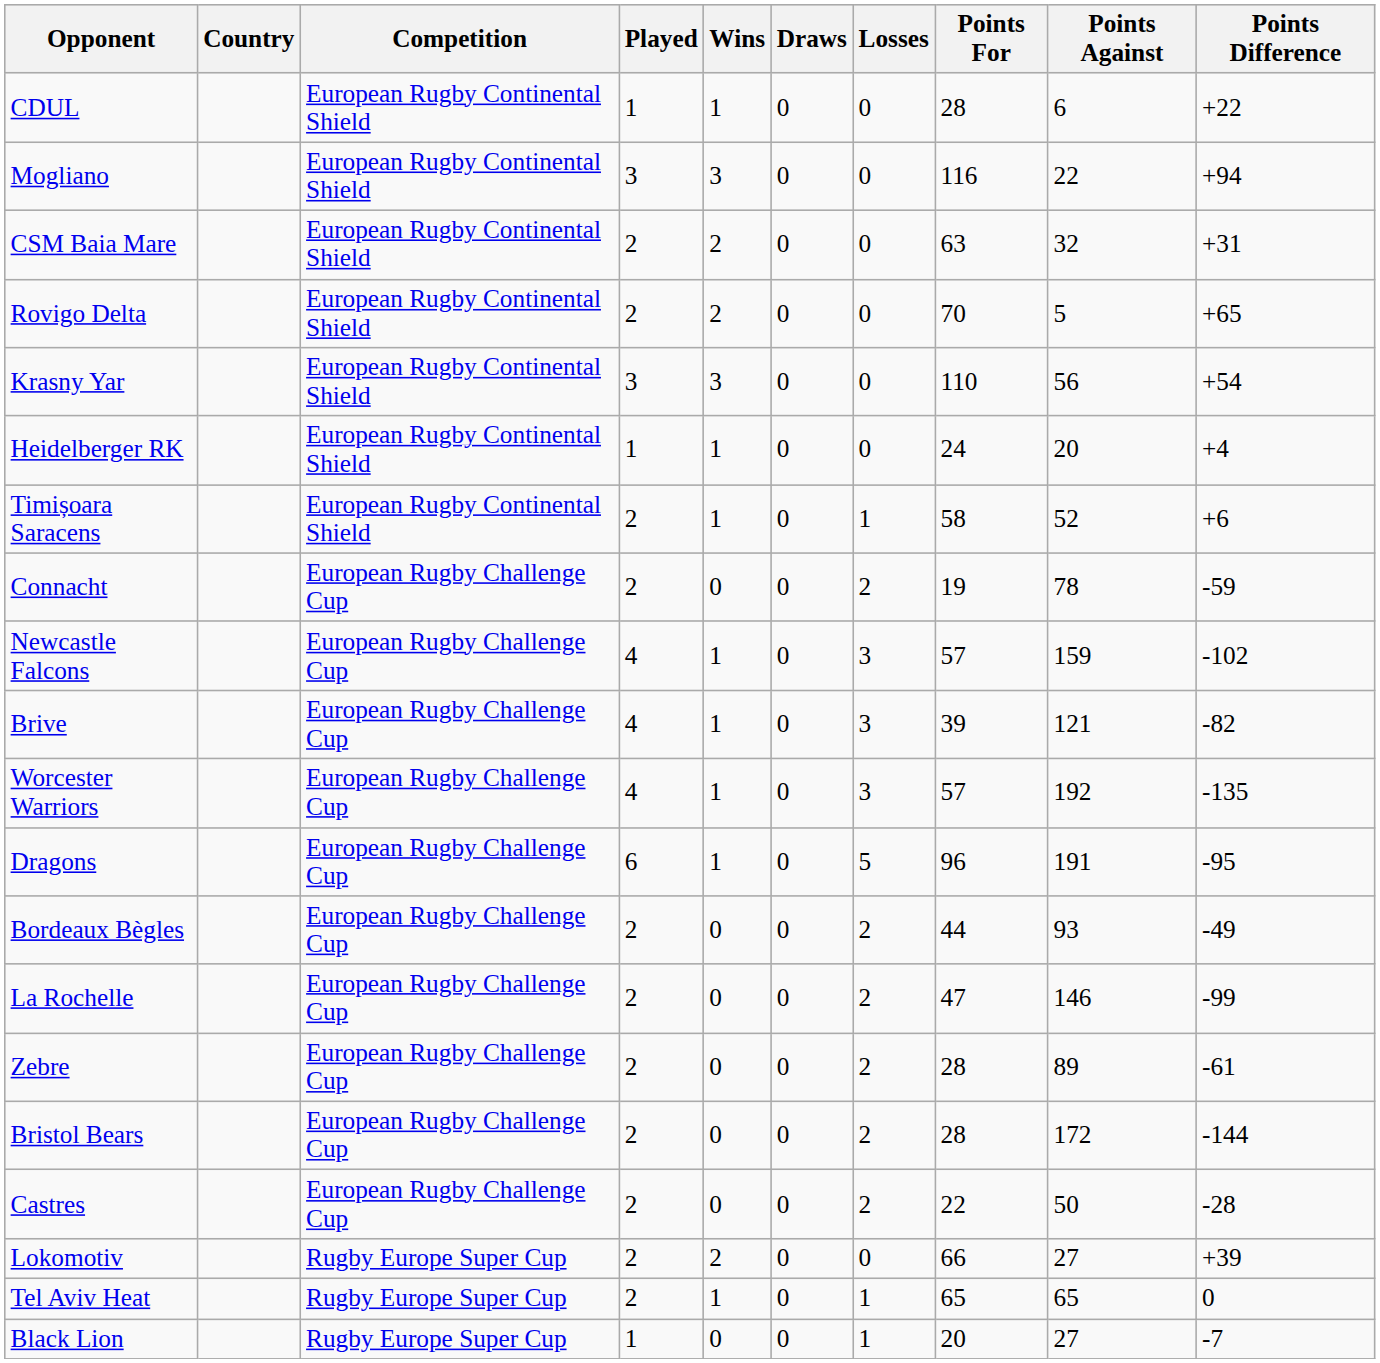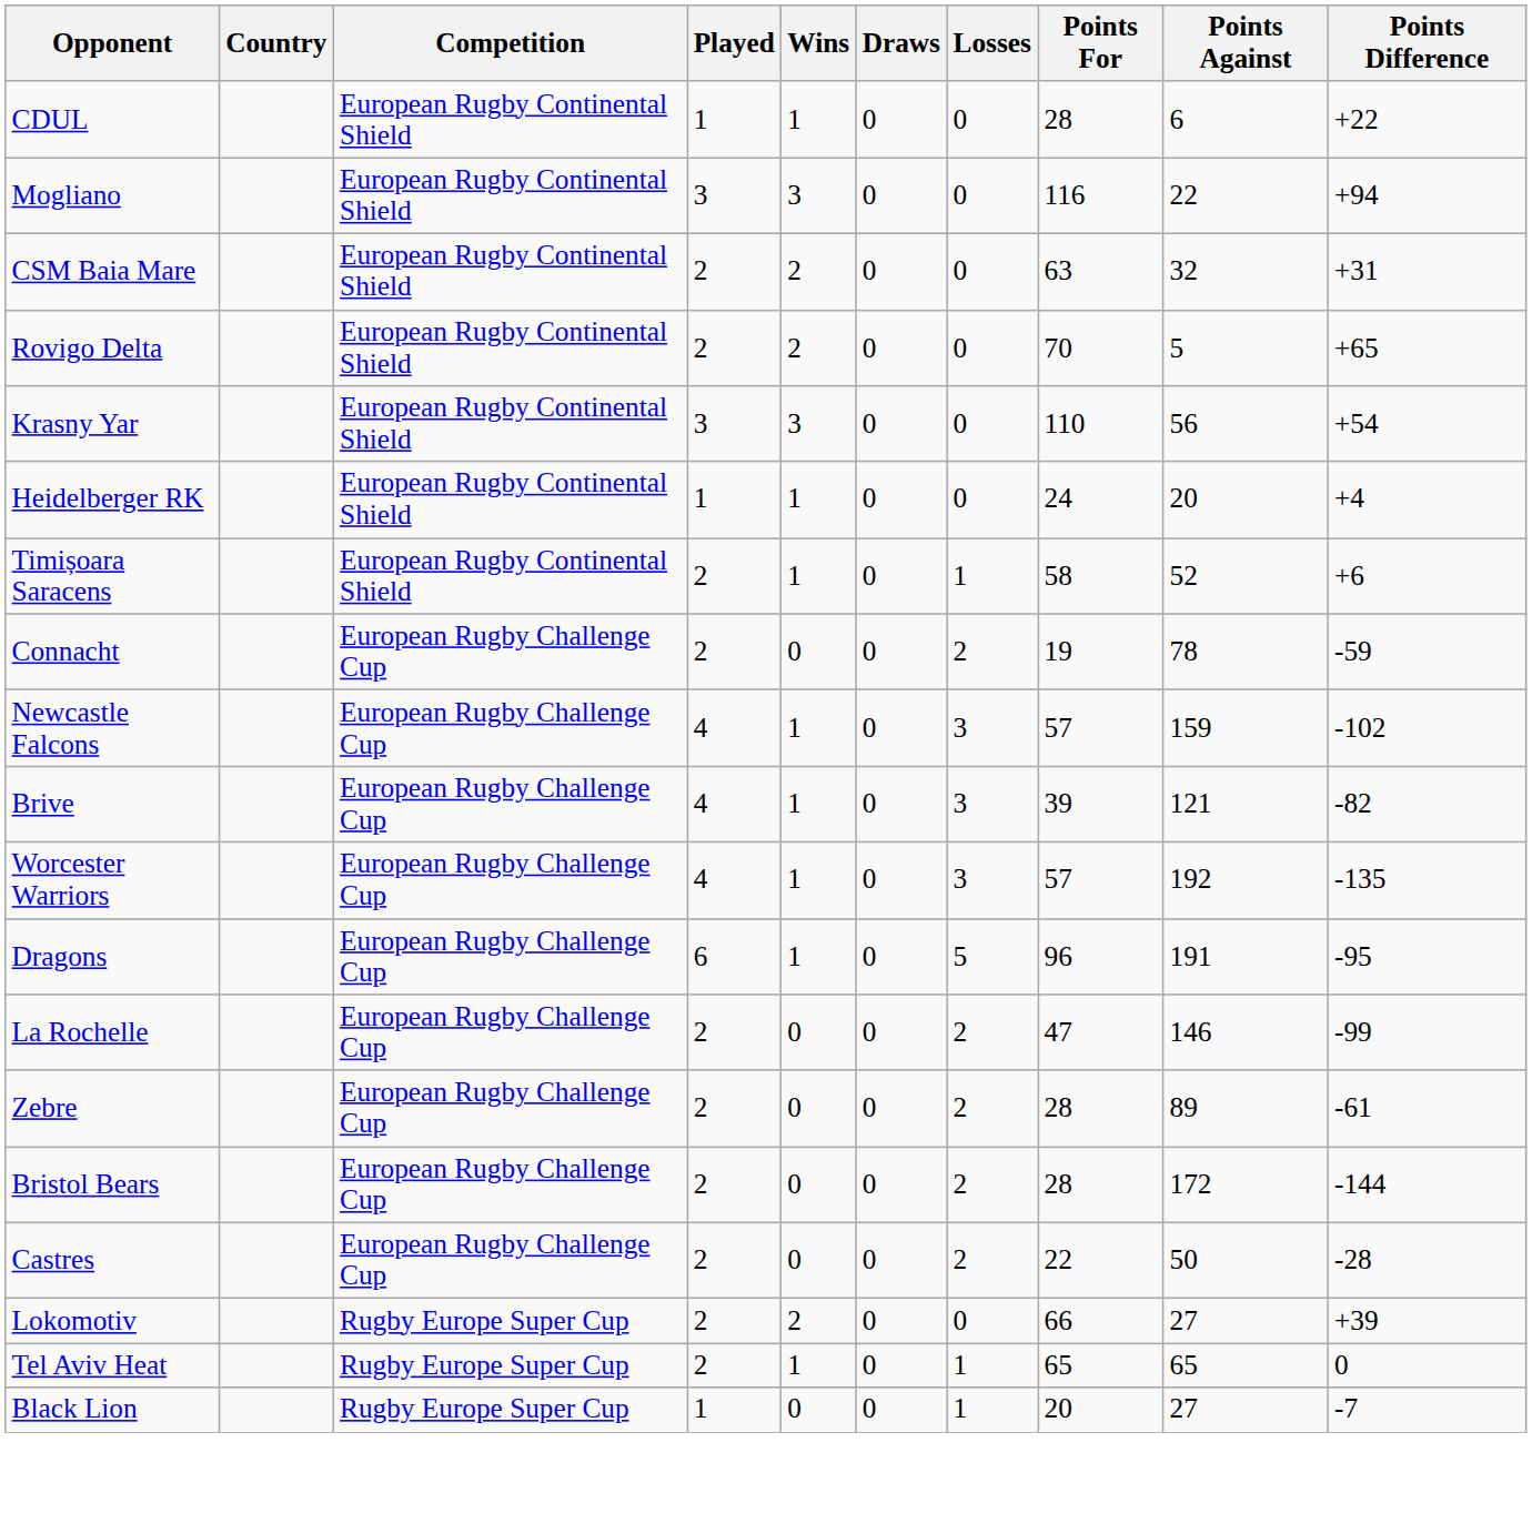 <table class="wikitable">
 <tr>
 <th>Opponent</th>
 <th>Country</th>
 <th>Competition</th>
 <th>Played</th>
 <th>Wins</th>
 <th>Draws</th>
 <th>Losses</th>
 <th>Points For</th>
 <th>Points Against</th>
 <th>Points Difference</th>
 </tr>
 <tr>
 <td><a href='#'>CDUL</a></td>
 <td></td>
 <td><a href='#'>European Rugby Continental Shield</a></td>
 <td>1</td>
 <td>1</td>
 <td>0</td>
 <td>0</td>
 <td>28</td>
 <td>6</td>
 <td>+22</td>
 </tr>
 <tr>
 <td><a href='#'>Mogliano</a></td>
 <td></td>
 <td><a href='#'>European Rugby Continental Shield</a></td>
 <td>3</td>
 <td>3</td>
 <td>0</td>
 <td>0</td>
 <td>116</td>
 <td>22</td>
 <td>+94</td>
 </tr>
 <tr>
 <td><a href='#'>CSM Baia Mare</a></td>
 <td></td>
 <td><a href='#'>European Rugby Continental Shield</a></td>
 <td>2</td>
 <td>2</td>
 <td>0</td>
 <td>0</td>
 <td>63</td>
 <td>32</td>
 <td>+31</td>
 </tr>
 <tr>
 <td><a href='#'>Rovigo Delta</a></td>
 <td></td>
 <td><a href='#'>European Rugby Continental Shield</a></td>
 <td>2</td>
 <td>2</td>
 <td>0</td>
 <td>0</td>
 <td>70</td>
 <td>5</td>
 <td>+65</td>
 </tr>
 <tr>
 <td><a href='#'>Krasny Yar</a></td>
 <td></td>
 <td><a href='#'>European Rugby Continental Shield</a></td>
 <td>3</td>
 <td>3</td>
 <td>0</td>
 <td>0</td>
 <td>110</td>
 <td>56</td>
 <td>+54</td>
 </tr>
 <tr>
 <td><a href='#'>Heidelberger RK</a></td>
 <td></td>
 <td><a href='#'>European Rugby Continental Shield</a></td>
 <td>1</td>
 <td>1</td>
 <td>0</td>
 <td>0</td>
 <td>24</td>
 <td>20</td>
 <td>+4</td>
 </tr>
 <tr>
 <td><a href='#'>Timișoara Saracens</a></td>
 <td></td>
 <td><a href='#'>European Rugby Continental Shield</a></td>
 <td>2</td>
 <td>1</td>
 <td>0</td>
 <td>1</td>
 <td>58</td>
 <td>52</td>
 <td>+6</td>
 </tr>
 <tr>
 <td><a href='#'>Connacht</a></td>
 <td></td>
 <td><a href='#'>European Rugby Challenge Cup</a></td>
 <td>2</td>
 <td>0</td>
 <td>0</td>
 <td>2</td>
 <td>19</td>
 <td>78</td>
 <td>-59</td>
 </tr>
 <tr>
 <td><a href='#'>Newcastle Falcons</a></td>
 <td></td>
 <td><a href='#'>European Rugby Challenge Cup</a></td>
 <td>4</td>
 <td>1</td>
 <td>0</td>
 <td>3</td>
 <td>57</td>
 <td>159</td>
 <td>-102</td>
 </tr>
 <tr>
 <td><a href='#'>Brive</a></td>
 <td></td>
 <td><a href='#'>European Rugby Challenge Cup</a></td>
 <td>4</td>
 <td>1</td>
 <td>0</td>
 <td>3</td>
 <td>39</td>
 <td>121</td>
 <td>-82</td>
 </tr>
 <tr>
 <td><a href='#'>Worcester Warriors</a></td>
 <td></td>
 <td><a href='#'>European Rugby Challenge Cup</a></td>
 <td>4</td>
 <td>1</td>
 <td>0</td>
 <td>3</td>
 <td>57</td>
 <td>192</td>
 <td>-135</td>
 </tr>
 <tr>
 <td><a href='#'>Dragons</a></td>
 <td></td>
 <td><a href='#'>European Rugby Challenge Cup</a></td>
 <td>6</td>
 <td>1</td>
 <td>0</td>
 <td>5</td>
 <td>96</td>
 <td>191</td>
 <td>-95</td>
 </tr>
 <tr>
-<td><a href='#'>Bordeaux Bègles</a></td>
-<td></td>
-<td><a href='#'>European Rugby Challenge Cup</a></td>
-<td>2</td>
-<td>0</td>
-<td>0</td>
-<td>2</td>
-<td>44</td>
-<td>93</td>
-<td>-49</td>
-</tr>
-<tr>
 <td><a href='#'>La Rochelle</a></td>
 <td></td>
 <td><a href='#'>European Rugby Challenge Cup</a></td>
 <td>2</td>
 <td>0</td>
 <td>0</td>
 <td>2</td>
 <td>47</td>
 <td>146</td>
 <td>-99</td>
 </tr>
 <tr>
 <td><a href='#'>Zebre</a></td>
 <td></td>
 <td><a href='#'>European Rugby Challenge Cup</a></td>
 <td>2</td>
 <td>0</td>
 <td>0</td>
 <td>2</td>
 <td>28</td>
 <td>89</td>
 <td>-61</td>
 </tr>
 <tr>
 <td><a href='#'>Bristol Bears</a></td>
 <td></td>
 <td><a href='#'>European Rugby Challenge Cup</a></td>
 <td>2</td>
 <td>0</td>
 <td>0</td>
 <td>2</td>
 <td>28</td>
 <td>172</td>
 <td>-144</td>
 </tr>
 <tr>
 <td><a href='#'>Castres</a></td>
 <td></td>
 <td><a href='#'>European Rugby Challenge Cup</a></td>
 <td>2</td>
 <td>0</td>
 <td>0</td>
 <td>2</td>
 <td>22</td>
 <td>50</td>
 <td>-28</td>
 </tr>
 <tr>
 <td><a href='#'>Lokomotiv</a></td>
 <td></td>
 <td><a href='#'>Rugby Europe Super Cup</a></td>
 <td>2</td>
 <td>2</td>
 <td>0</td>
 <td>0</td>
 <td>66</td>
 <td>27</td>
 <td>+39</td>
 </tr>
 <tr>
 <td><a href='#'>Tel Aviv Heat</a></td>
 <td></td>
 <td><a href='#'>Rugby Europe Super Cup</a></td>
 <td>2</td>
 <td>1</td>
 <td>0</td>
 <td>1</td>
 <td>65</td>
 <td>65</td>
 <td>0</td>
 </tr>
 <tr>
 <td><a href='#'>Black Lion</a></td>
 <td></td>
 <td><a href='#'>Rugby Europe Super Cup</a></td>
 <td>1</td>
 <td>0</td>
 <td>0</td>
 <td>1</td>
 <td>20</td>
 <td>27</td>
 <td>-7</td>
 </tr>
 </table>
